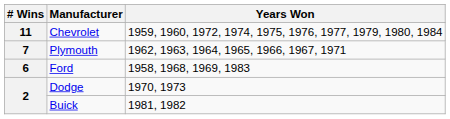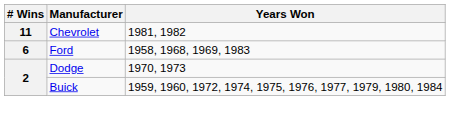 <table class="wikitable" style="font-size: 95%;">
 <tr>
 <th># Wins</th>
 <th>Manufacturer</th>
 <th>Years Won</th>
 </tr>
 <tr>
 <th>11</th>
 <td><a href='#'>Chevrolet</a></td>
-<td>1959, 1960, 1972, 1974, 1975, 1976, 1977, 1979, 1980, 1984</td>
-</tr>
-<tr>
-<th>7</th>
-<td><a href='#'>Plymouth</a></td>
-<td>1962, 1963, 1964, 1965, 1966, 1967, 1971</td>
+<td>1981, 1982</td>
 </tr>
 <tr>
 <th>6</th>
 <td><a href='#'>Ford</a></td>
 <td>1958, 1968, 1969, 1983</td>
 </tr>
 <tr>
 <th rowspan="2">2</th>
 <td><a href='#'>Dodge</a></td>
 <td>1970, 1973</td>
 </tr>
 <tr>
 <td><a href='#'>Buick</a></td>
-<td>1981, 1982</td>
+<td>1959, 1960, 1972, 1974, 1975, 1976, 1977, 1979, 1980, 1984</td>
 </tr>
 </table>
